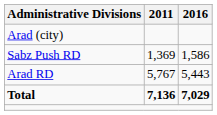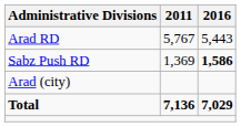 <table class="wikitable">
 <tr>
 <th>Administrative Divisions</th>
 <th>2011</th>
 <th>2016</th>
 </tr>
 <tr>
-<td><a href='#'>Arad</a> (city)</td>
-<td style="text-align: right;"></td>
-<td style="text-align: right;"></td>
+<td><a href='#'>Arad RD</a></td>
+<td style="text-align: right;">5,767</td>
+<td style="text-align: right;">5,443</td>
 </tr>
 <tr>
 <td><a href='#'>Sabz Push RD</a></td>
 <td style="text-align: right;">1,369</td>
-<td style="text-align: right;">1,586</td>
+<td style="text-align: right;"><strong>1,586</strong></td>
 </tr>
 <tr>
-<td><a href='#'>Arad RD</a></td>
-<td style="text-align: right;">5,767</td>
-<td style="text-align: right;">5,443</td>
+<td><a href='#'>Arad</a> (city)</td>
+<td style="text-align: right;"></td>
+<td style="text-align: right;"></td>
 </tr>
 <tr>
 <td><strong>Total</strong></td>
 <td style="text-align: right;"><strong>7,136</strong></td>
 <td style="text-align: right;"><strong>7,029</strong></td>
 </tr>
 <tr>
 <td colspan=3></td>
 </tr>
 </table>
